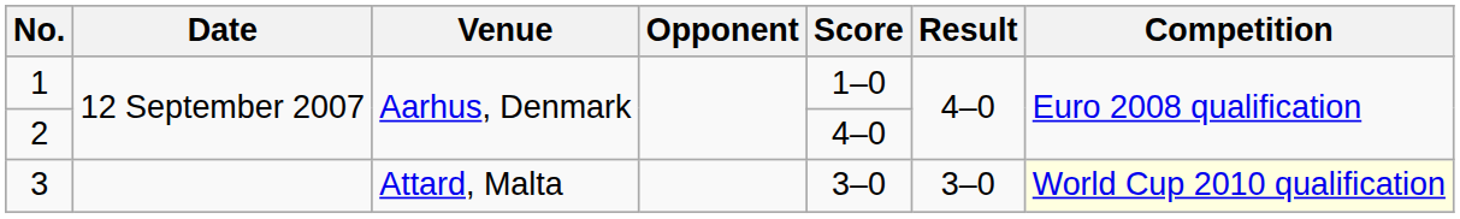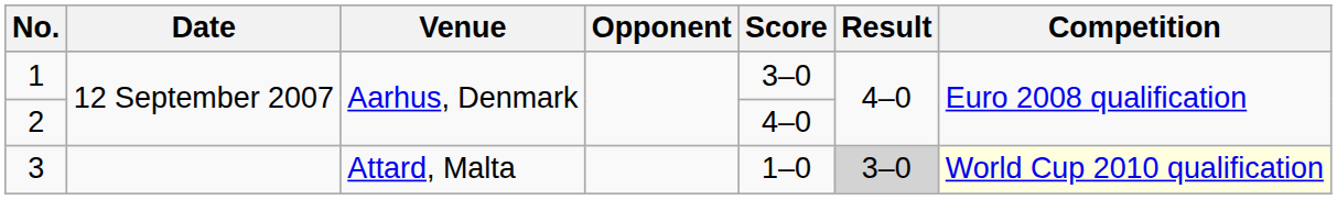 <table class="wikitable sortable">
 <tr>
 <th scope="col">No.</th>
 <th scope="col">Date</th>
 <th scope="col">Venue</th>
 <th scope="col">Opponent</th>
 <th scope="col">Score</th>
 <th scope="col">Result</th>
 <th scope="col">Competition</th>
 </tr>
 <tr>
 <td align="center">1</td>
 <td rowspan="2">12 September 2007</td>
 <td rowspan="2"><a href='#'>Aarhus</a>, Denmark</td>
 <td rowspan="2"></td>
-<td align="center">1–0</td>
+<td align="center">3–0</td>
 <td rowspan="2" align="center">4–0</td>
 <td rowspan="2"><a href='#'>Euro 2008 qualification</a></td>
 </tr>
 <tr>
 <td align="center">2</td>
 <td align="center">4–0</td>
 </tr>
 <tr>
 <td align="center">3</td>
 <td></td>
 <td><a href='#'>Attard</a>, Malta</td>
 <td></td>
-<td align="center">3–0</td>
-<td align="center">3–0</td>
+<td align="center">1–0</td>
+<td align="center" style="background: lightgrey;">3–0</td>
 <td style="background: lightyellow;"><a href='#'>World Cup 2010 qualification</a></td>
 </tr>
 </table>
